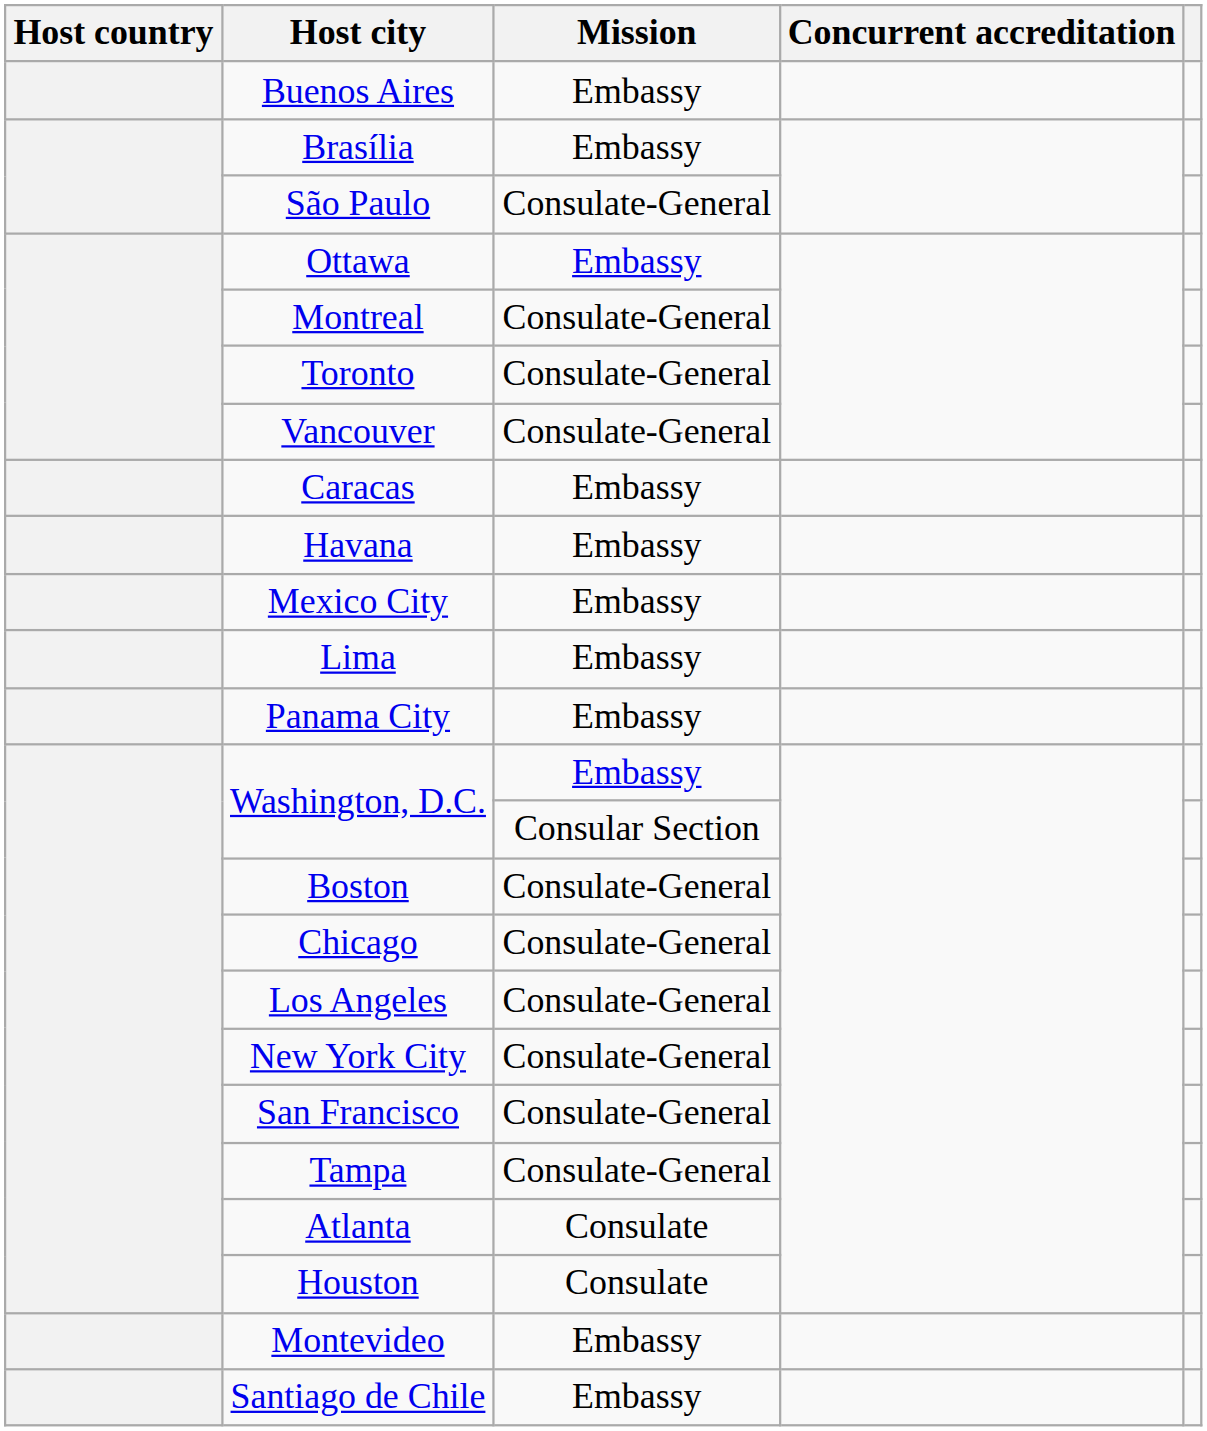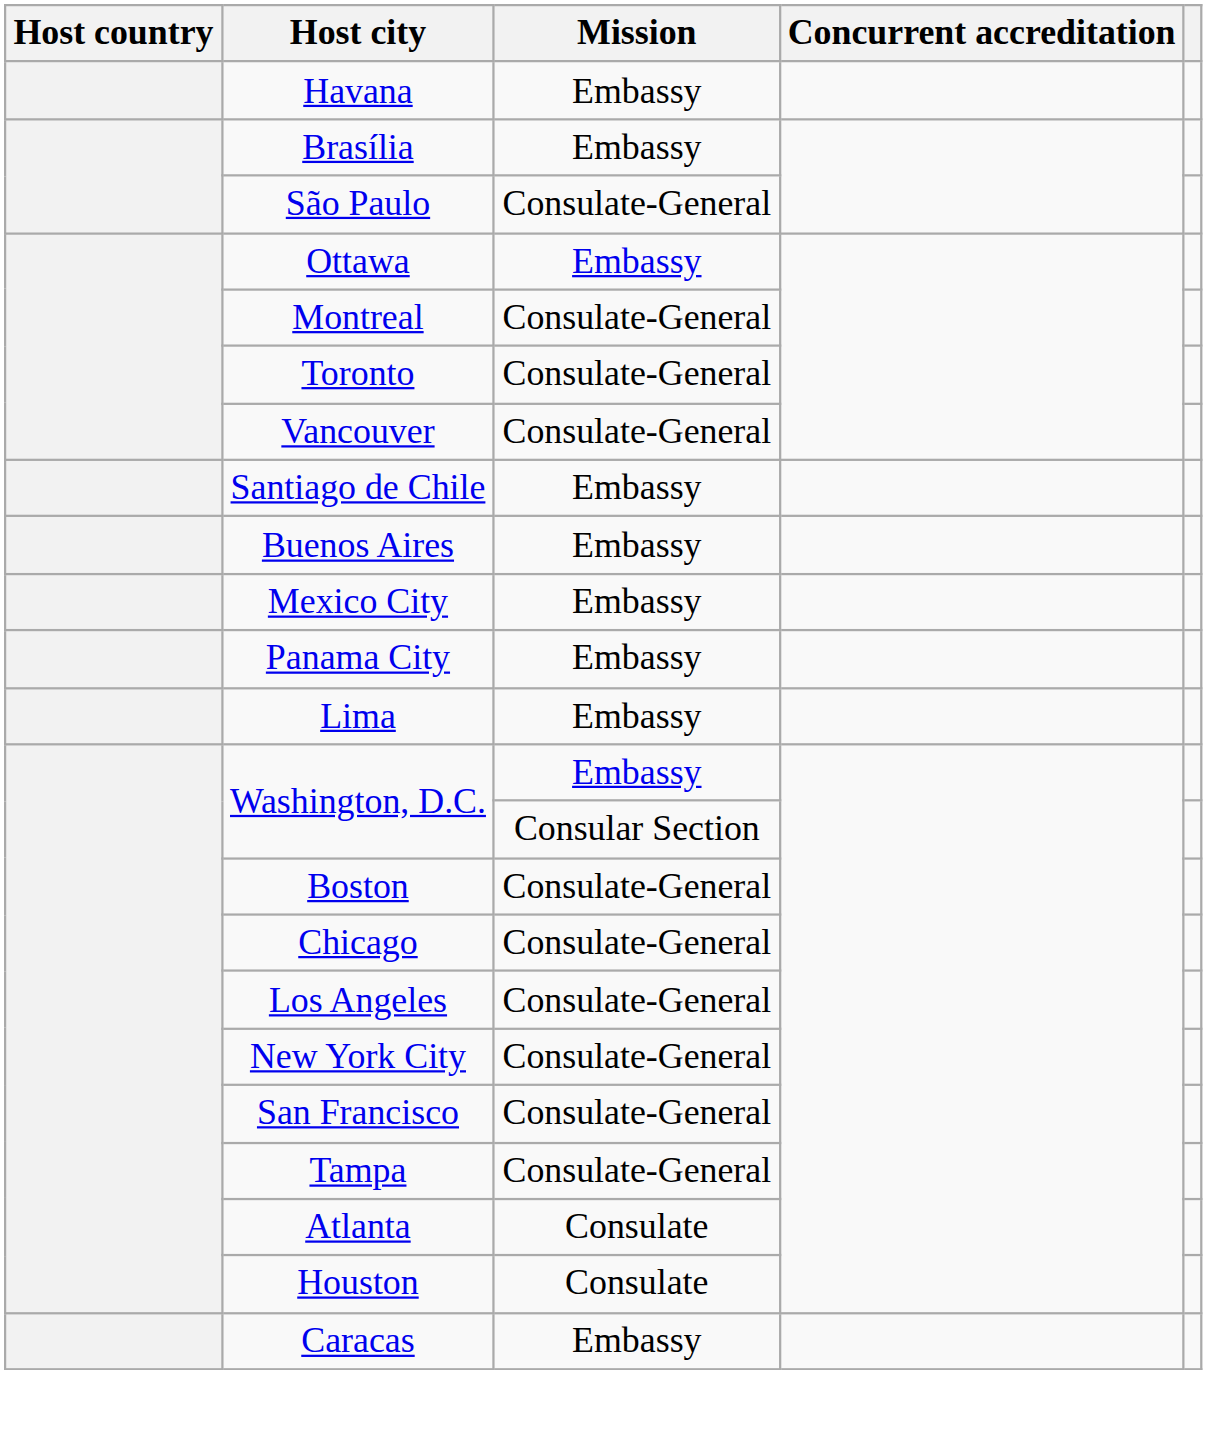 <table class="wikitable plainrowheaders" style="text-align:center;">
 <tr>
 <th scope="col">Host country</th>
 <th scope="col">Host city</th>
 <th scope="col">Mission</th>
 <th scope="col">Concurrent accreditation</th>
 <th scope="col"></th>
 </tr>
 <tr>
 <th scope="row"></th>
-<td><a href='#'>Buenos Aires</a></td>
+<td><a href='#'>Havana</a></td>
 <td>Embassy</td>
 <td></td>
 <td></td>
 </tr>
 <tr>
 <th scope="row" rowspan="2"></th>
 <td><a href='#'>Brasília</a></td>
 <td>Embassy</td>
 <td rowspan="2"></td>
 <td></td>
 </tr>
 <tr>
 <td><a href='#'>São Paulo</a></td>
 <td>Consulate-General</td>
 <td></td>
 </tr>
 <tr>
 <th scope="row" rowspan="4"></th>
 <td><a href='#'>Ottawa</a></td>
 <td><a href='#'>Embassy</a></td>
 <td rowspan="4"></td>
 <td></td>
 </tr>
 <tr>
 <td><a href='#'>Montreal</a></td>
 <td>Consulate-General</td>
 <td></td>
 </tr>
 <tr>
 <td><a href='#'>Toronto</a></td>
 <td>Consulate-General</td>
 <td></td>
 </tr>
 <tr>
 <td><a href='#'>Vancouver</a></td>
 <td>Consulate-General</td>
 <td></td>
 </tr>
 <tr>
 <th scope="row"></th>
-<td><a href='#'>Caracas</a></td>
+<td><a href='#'>Santiago de Chile</a></td>
 <td>Embassy</td>
 <td></td>
 <td></td>
 </tr>
 <tr>
 <th scope="row"></th>
-<td><a href='#'>Havana</a></td>
+<td><a href='#'>Buenos Aires</a></td>
 <td>Embassy</td>
 <td></td>
 <td></td>
 </tr>
 <tr>
 <th scope="row"></th>
 <td><a href='#'>Mexico City</a></td>
 <td>Embassy</td>
 <td></td>
 <td></td>
 </tr>
 <tr>
 <th scope="row"></th>
-<td><a href='#'>Lima</a></td>
+<td><a href='#'>Panama City</a></td>
 <td>Embassy</td>
 <td></td>
 <td></td>
 </tr>
 <tr>
 <th scope="row"></th>
-<td><a href='#'>Panama City</a></td>
+<td><a href='#'>Lima</a></td>
 <td>Embassy</td>
 <td></td>
 <td></td>
 </tr>
 <tr>
 <th scope="row" rowspan="10"></th>
 <td rowspan="2"><a href='#'>Washington, D.C.</a></td>
 <td><a href='#'>Embassy</a></td>
 <td rowspan="10"></td>
 <td></td>
 </tr>
 <tr>
 <td>Consular Section</td>
 <td></td>
 </tr>
 <tr>
 <td><a href='#'>Boston</a></td>
 <td>Consulate-General</td>
 <td></td>
 </tr>
 <tr>
 <td><a href='#'>Chicago</a></td>
 <td>Consulate-General</td>
 <td></td>
 </tr>
 <tr>
 <td><a href='#'>Los Angeles</a></td>
 <td>Consulate-General</td>
 <td></td>
 </tr>
 <tr>
 <td><a href='#'>New York City</a></td>
 <td>Consulate-General</td>
 <td></td>
 </tr>
 <tr>
 <td><a href='#'>San Francisco</a></td>
 <td>Consulate-General</td>
 <td></td>
 </tr>
 <tr>
 <td><a href='#'>Tampa</a></td>
 <td>Consulate-General</td>
 <td></td>
 </tr>
 <tr>
 <td><a href='#'>Atlanta</a></td>
 <td>Consulate</td>
 <td></td>
 </tr>
 <tr>
 <td><a href='#'>Houston</a></td>
 <td>Consulate</td>
 <td></td>
 </tr>
 <tr>
 <th scope="row"></th>
-<td><a href='#'>Montevideo</a></td>
-<td>Embassy</td>
-<td></td>
-<td></td>
-</tr>
-<tr>
-<th scope="row"></th>
-<td><a href='#'>Santiago de Chile</a></td>
+<td><a href='#'>Caracas</a></td>
 <td>Embassy</td>
 <td></td>
 <td></td>
 </tr>
 </table>
